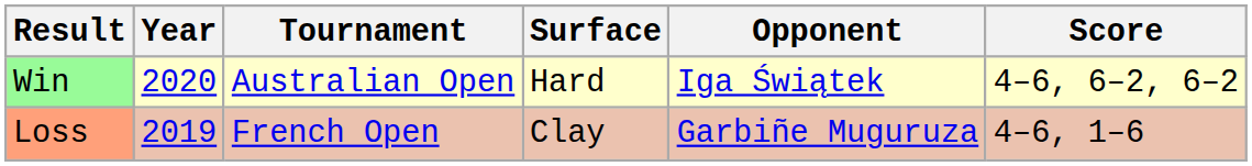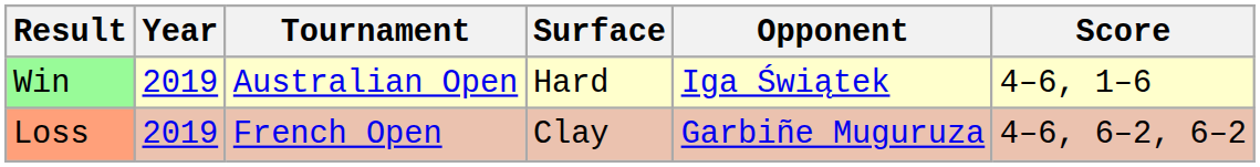 <table class="sortable wikitable">
 <tr>
 <th>Result</th>
 <th>Year</th>
 <th>Tournament</th>
 <th>Surface</th>
 <th>Opponent</th>
 <th>Score</th>
 </tr>
 <tr style="background:#ffc;">
 <td bgcolor=98FB98>Win</td>
-<td><a href='#'>2020</a></td>
+<td><a href='#'>2019</a></td>
 <td><a href='#'>Australian Open</a></td>
 <td>Hard</td>
 <td> <a href='#'>Iga Świątek</a></td>
-<td>4–6, 6–2, 6–2</td>
+<td>4–6, 1–6</td>
 </tr>
 <tr style="background:#ebc2af;">
 <td bgcolor=FFA07A>Loss</td>
 <td><a href='#'>2019</a></td>
 <td><a href='#'>French Open</a></td>
 <td>Clay</td>
 <td> <a href='#'>Garbiñe Muguruza</a></td>
-<td>4–6, 1–6</td>
+<td>4–6, 6–2, 6–2</td>
 </tr>
 </table>
